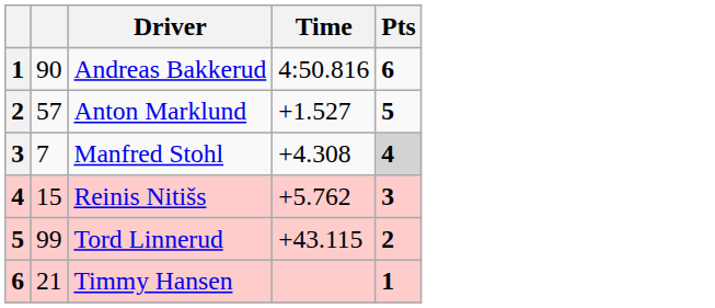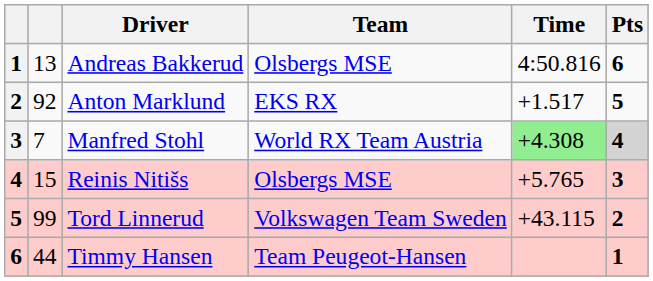 <table class=wikitable style="font-size:95%">
 <tr>
 <th></th>
 <th></th>
 <th>Driver</th>
+<th>Team</th>
 <th>Time</th>
 <th>Pts</th>
 </tr>
 <tr>
 <th>1</th>
-<td>90</td>
+<td>13</td>
 <td> <a href='#'>Andreas Bakkerud</a></td>
+<td><a href='#'>Olsbergs MSE</a></td>
 <td>4:50.816</td>
 <td><strong>6</strong></td>
 </tr>
 <tr>
 <th>2</th>
-<td>57</td>
+<td>92</td>
 <td> <a href='#'>Anton Marklund</a></td>
-<td>+1.527</td>
+<td><a href='#'>EKS RX</a></td>
+<td>+1.517</td>
 <td><strong>5</strong></td>
 </tr>
 <tr>
 <th>3</th>
 <td>7</td>
 <td> <a href='#'>Manfred Stohl</a></td>
-<td>+4.308</td>
+<td><a href='#'>World RX Team Austria</a></td>
+<td style="background: lightgreen;">+4.308</td>
 <td style="background: lightgrey;"><strong>4</strong></td>
 </tr>
 <tr>
 <th style="background:#ffcccc;">4</th>
 <td style="background:#ffcccc;">15</td>
 <td style="background:#ffcccc;"> <a href='#'>Reinis Nitišs</a></td>
-<td style="background:#ffcccc;">+5.762</td>
+<td style="background:#ffcccc;"><a href='#'>Olsbergs MSE</a></td>
+<td style="background:#ffcccc;">+5.765</td>
 <td style="background:#ffcccc;"><strong>3</strong></td>
 </tr>
 <tr>
 <th style="background:#ffcccc;">5</th>
 <td style="background:#ffcccc;">99</td>
 <td style="background:#ffcccc;"> <a href='#'>Tord Linnerud</a></td>
+<td style="background:#ffcccc;"><a href='#'>Volkswagen Team Sweden</a></td>
 <td style="background:#ffcccc;">+43.115</td>
 <td style="background:#ffcccc;"><strong>2</strong></td>
 </tr>
 <tr>
 <th style="background:#ffcccc;">6</th>
-<td style="background:#ffcccc;">21</td>
+<td style="background:#ffcccc;">44</td>
 <td style="background:#ffcccc;"> <a href='#'>Timmy Hansen</a></td>
+<td style="background:#ffcccc;"><a href='#'>Team Peugeot-Hansen</a></td>
 <td style="background:#ffcccc;"></td>
 <td style="background:#ffcccc;"><strong>1</strong></td>
 </tr>
 </table>
